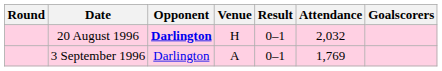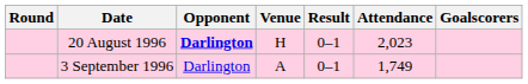 <table class="wikitable sortable" style="text-align:center">
 <tr>
 <th>Round</th>
 <th>Date</th>
 <th>Opponent</th>
 <th>Venue</th>
 <th>Result</th>
 <th>Attendance</th>
 <th>Goalscorers</th>
 </tr>
 <tr style="background-color: #ffd0e3;">
 <td></td>
 <td>20 August 1996</td>
 <td><strong><a href='#'>Darlington</a></strong></td>
 <td>H</td>
 <td>0–1</td>
-<td>2,032</td>
+<td>2,023</td>
 <td></td>
 </tr>
 <tr style="background-color: #ffd0e3;">
 <td></td>
 <td>3 September 1996</td>
 <td><a href='#'>Darlington</a></td>
 <td>A</td>
 <td>0–1</td>
-<td>1,769</td>
+<td>1,749</td>
 <td></td>
 </tr>
 </table>
